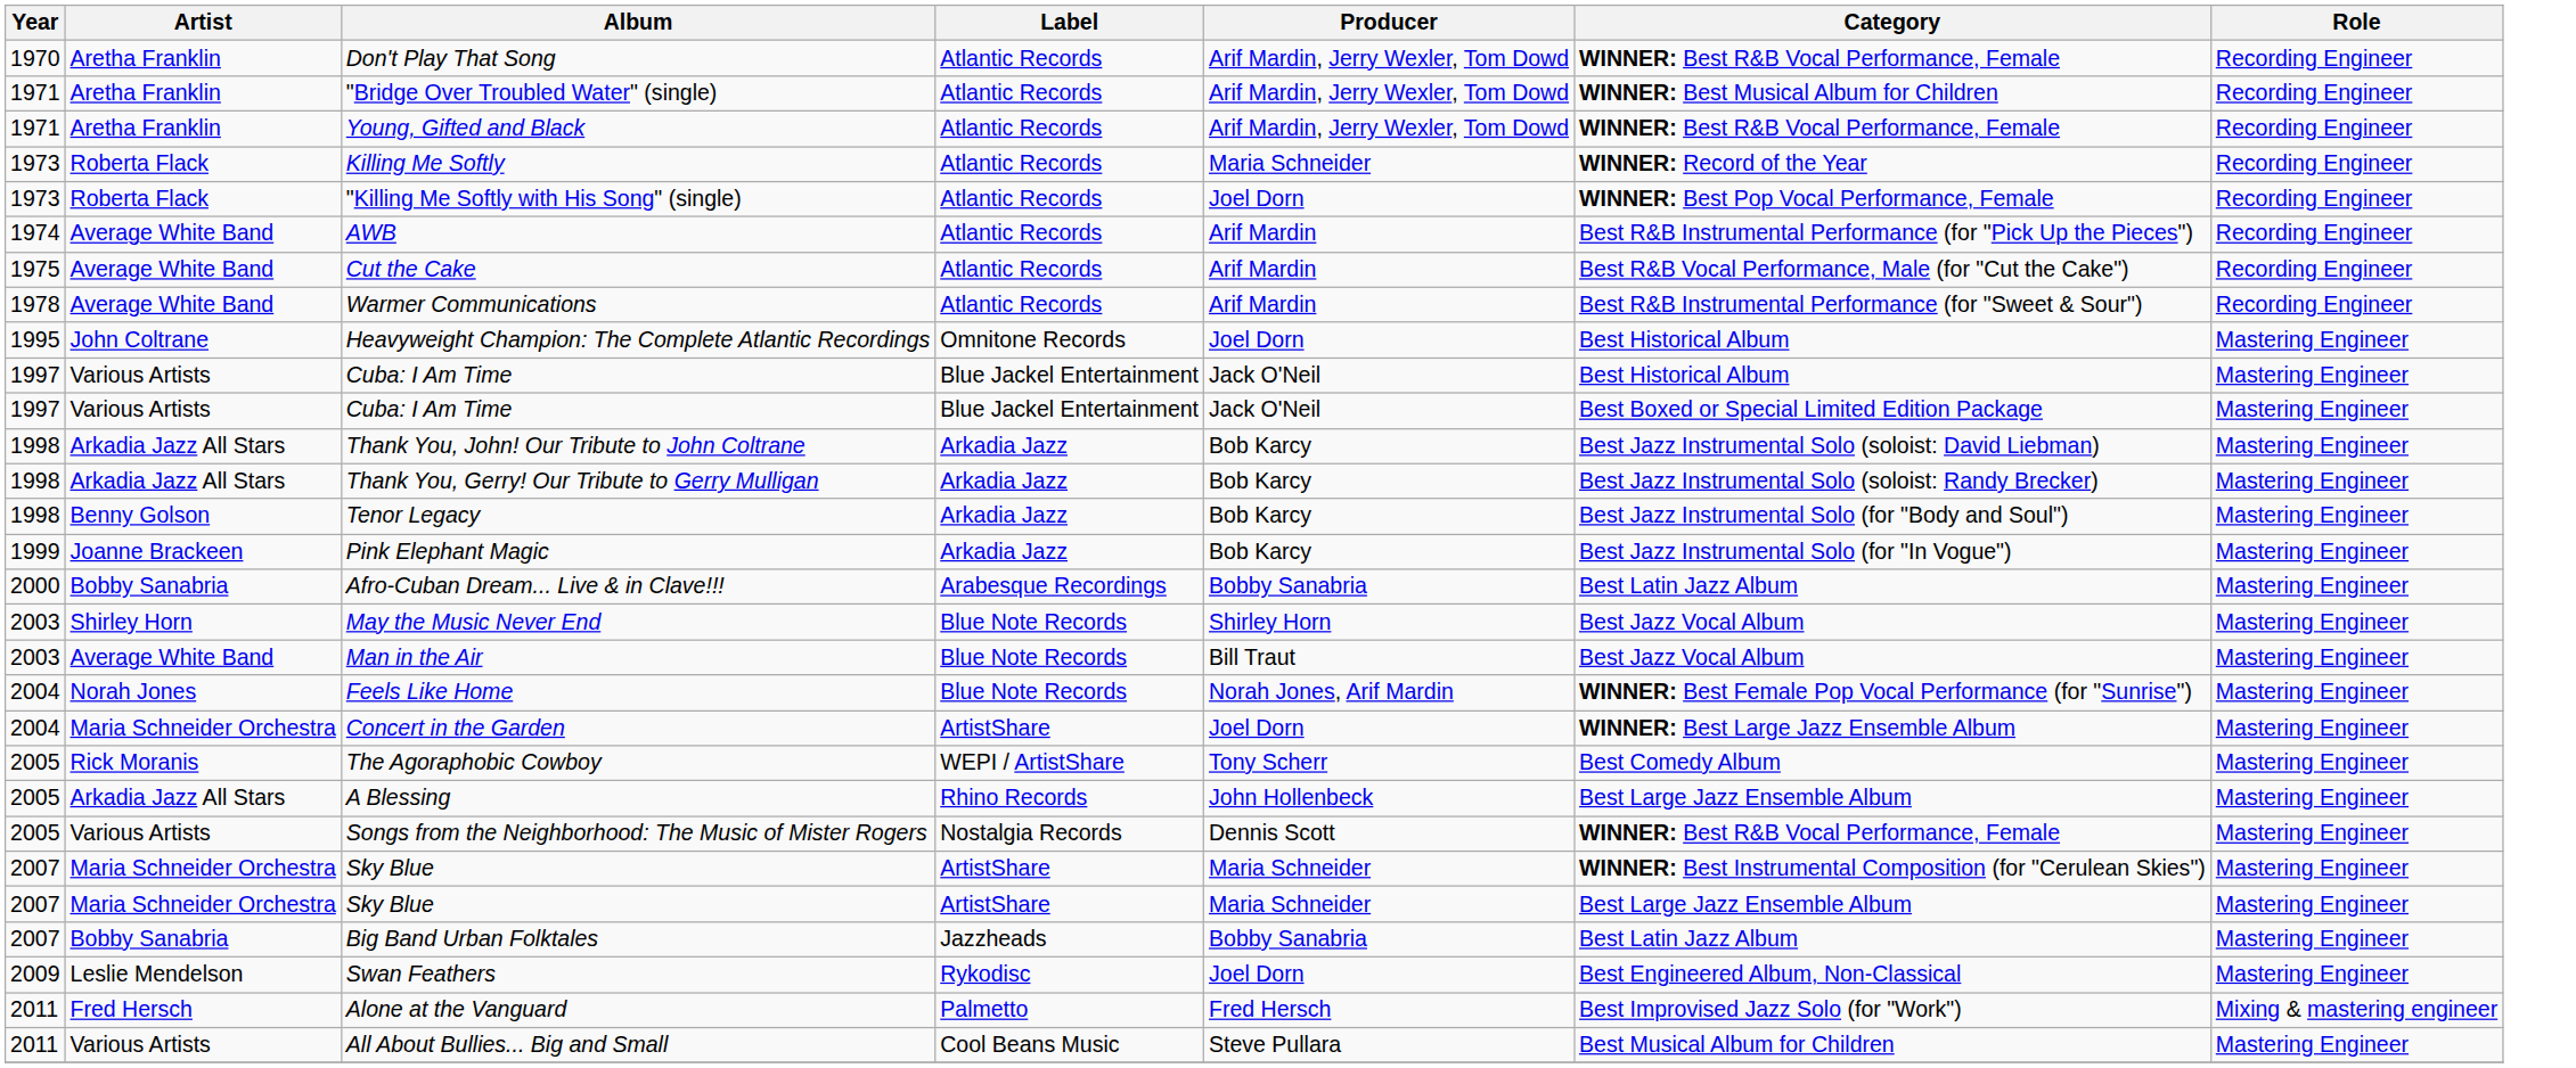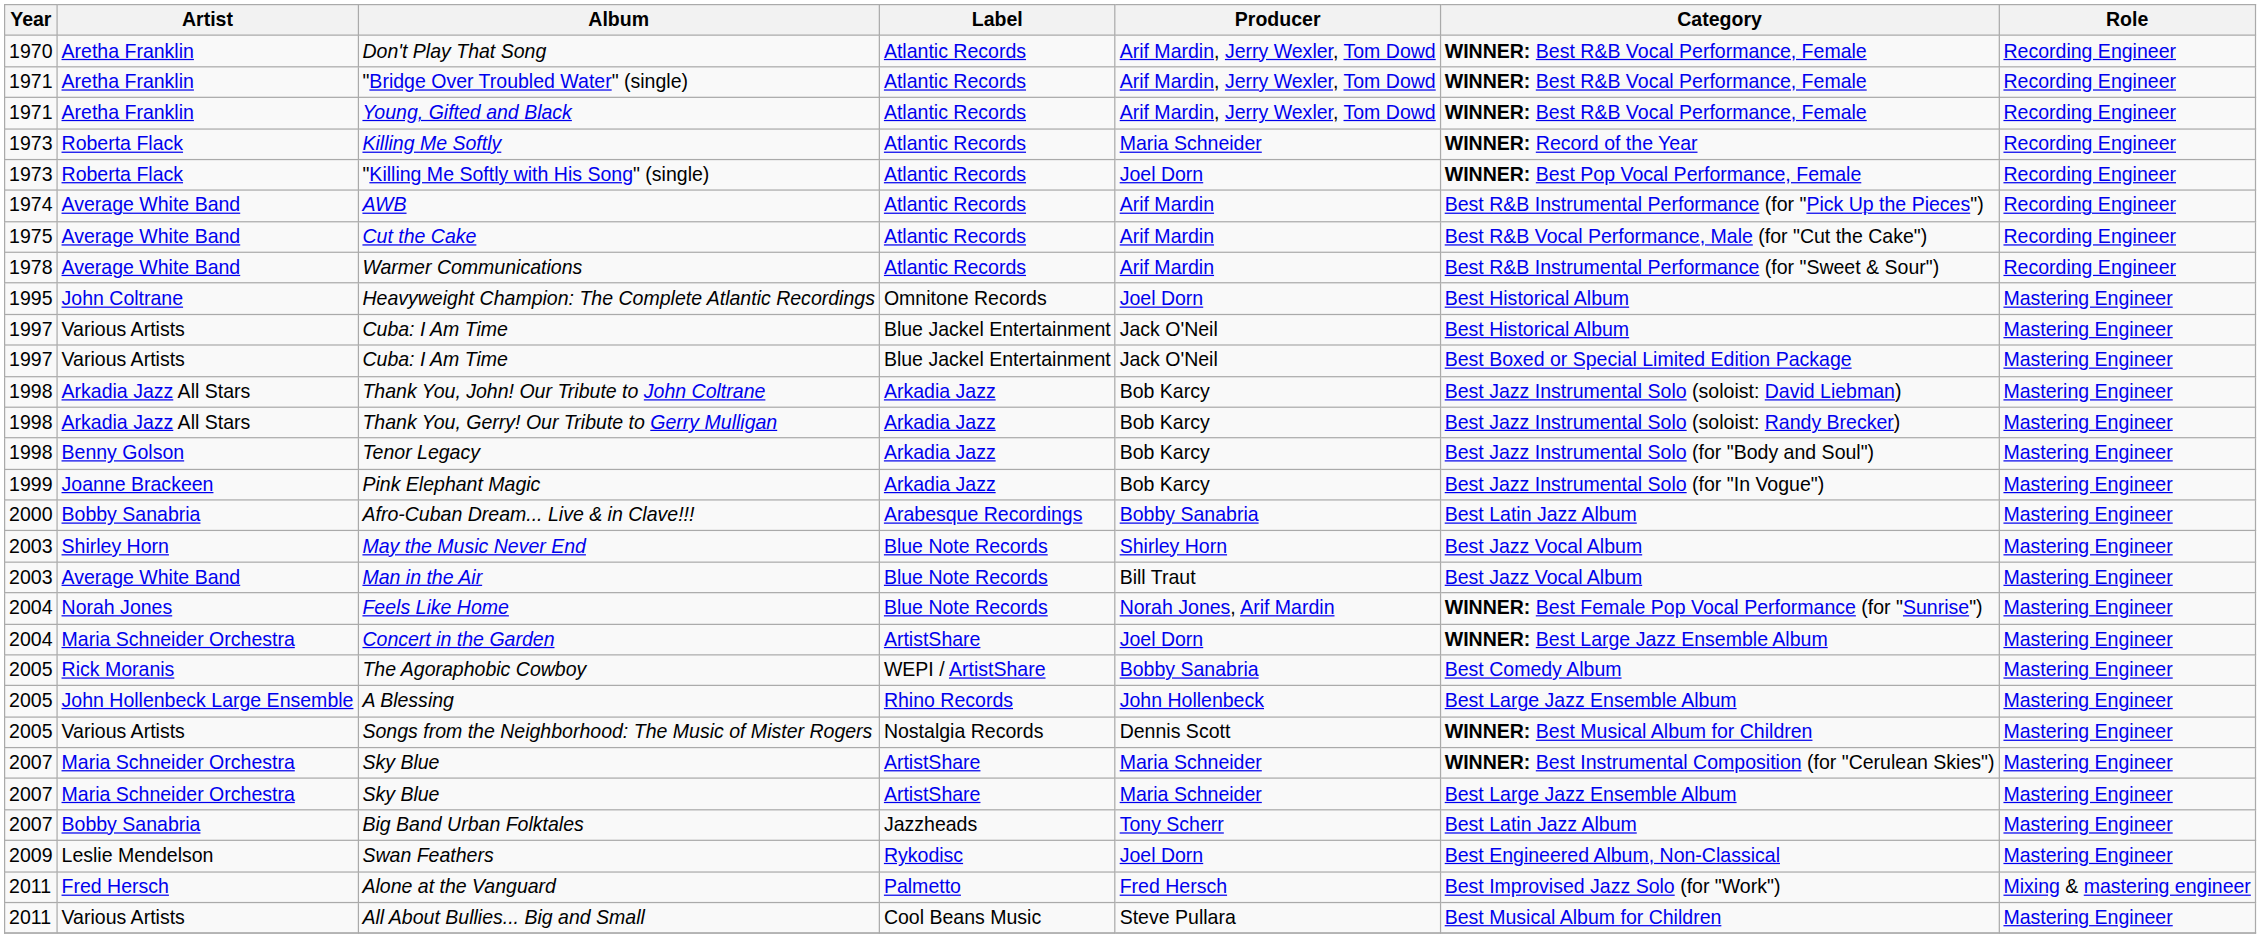 <table class="wikitable">
 <tr>
 <th>Year</th>
 <th>Artist</th>
 <th>Album</th>
 <th>Label</th>
 <th>Producer</th>
 <th>Category</th>
 <th>Role</th>
 </tr>
 <tr>
 <td>1970</td>
 <td><a href='#'>Aretha Franklin</a></td>
 <td><em>Don't Play That Song</em></td>
 <td><a href='#'>Atlantic Records</a></td>
 <td><a href='#'>Arif Mardin</a>, <a href='#'>Jerry Wexler</a>, <a href='#'>Tom Dowd</a></td>
 <td><strong>WINNER:</strong> <a href='#'>Best R&B Vocal Performance, Female</a></td>
 <td><a href='#'>Recording Engineer</a></td>
 </tr>
 <tr>
 <td>1971</td>
 <td><a href='#'>Aretha Franklin</a></td>
 <td>"<a href='#'>Bridge Over Troubled Water</a>" (single)</td>
 <td><a href='#'>Atlantic Records</a></td>
 <td><a href='#'>Arif Mardin</a>, <a href='#'>Jerry Wexler</a>, <a href='#'>Tom Dowd</a></td>
-<td><strong>WINNER:</strong> <a href='#'>Best Musical Album for Children</a></td>
+<td><strong>WINNER:</strong> <a href='#'>Best R&B Vocal Performance, Female</a></td>
 <td><a href='#'>Recording Engineer</a></td>
 </tr>
 <tr>
 <td>1971</td>
 <td><a href='#'>Aretha Franklin</a></td>
 <td><em><a href='#'>Young, Gifted and Black</a></em></td>
 <td><a href='#'>Atlantic Records</a></td>
 <td><a href='#'>Arif Mardin</a>, <a href='#'>Jerry Wexler</a>, <a href='#'>Tom Dowd</a></td>
 <td><strong>WINNER:</strong> <a href='#'>Best R&B Vocal Performance, Female</a></td>
 <td><a href='#'>Recording Engineer</a></td>
 </tr>
 <tr>
 <td>1973</td>
 <td><a href='#'>Roberta Flack</a></td>
 <td><em><a href='#'>Killing Me Softly</a></em></td>
 <td><a href='#'>Atlantic Records</a></td>
 <td><a href='#'>Maria Schneider</a></td>
 <td><strong>WINNER:</strong> <a href='#'>Record of the Year</a></td>
 <td><a href='#'>Recording Engineer</a></td>
 </tr>
 <tr>
 <td>1973</td>
 <td><a href='#'>Roberta Flack</a></td>
 <td>"<a href='#'>Killing Me Softly with His Song</a>" (single)</td>
 <td><a href='#'>Atlantic Records</a></td>
 <td><a href='#'>Joel Dorn</a></td>
 <td><strong>WINNER:</strong> <a href='#'>Best Pop Vocal Performance, Female</a></td>
 <td><a href='#'>Recording Engineer</a></td>
 </tr>
 <tr>
 <td>1974</td>
 <td><a href='#'>Average White Band</a></td>
 <td><em><a href='#'>AWB</a></em></td>
 <td><a href='#'>Atlantic Records</a></td>
 <td><a href='#'>Arif Mardin</a></td>
 <td><a href='#'>Best R&B Instrumental Performance</a> (for "<a href='#'>Pick Up the Pieces</a>")</td>
 <td><a href='#'>Recording Engineer</a></td>
 </tr>
 <tr>
 <td>1975</td>
 <td><a href='#'>Average White Band</a></td>
 <td><em><a href='#'>Cut the Cake</a></em></td>
 <td><a href='#'>Atlantic Records</a></td>
 <td><a href='#'>Arif Mardin</a></td>
 <td><a href='#'>Best R&B Vocal Performance, Male</a> (for "Cut the Cake")</td>
 <td><a href='#'>Recording Engineer</a></td>
 </tr>
 <tr>
 <td>1978</td>
 <td><a href='#'>Average White Band</a></td>
 <td><em>Warmer Communications</em></td>
 <td><a href='#'>Atlantic Records</a></td>
 <td><a href='#'>Arif Mardin</a></td>
 <td><a href='#'>Best R&B Instrumental Performance</a> (for "Sweet & Sour")</td>
 <td><a href='#'>Recording Engineer</a></td>
 </tr>
 <tr>
 <td>1995</td>
 <td><a href='#'>John Coltrane</a></td>
 <td><em>Heavyweight Champion: The Complete Atlantic Recordings</em></td>
 <td>Omnitone Records</td>
 <td><a href='#'>Joel Dorn</a></td>
 <td><a href='#'>Best Historical Album</a></td>
 <td><a href='#'>Mastering Engineer</a></td>
 </tr>
 <tr>
 <td>1997</td>
 <td>Various Artists</td>
 <td><em>Cuba: I Am Time</em></td>
 <td>Blue Jackel Entertainment</td>
 <td>Jack O'Neil</td>
 <td><a href='#'>Best Historical Album</a></td>
 <td><a href='#'>Mastering Engineer</a></td>
 </tr>
 <tr>
 <td>1997</td>
 <td>Various Artists</td>
 <td><em>Cuba: I Am Time</em></td>
 <td>Blue Jackel Entertainment</td>
 <td>Jack O'Neil</td>
 <td><a href='#'>Best Boxed or Special Limited Edition Package</a></td>
 <td><a href='#'>Mastering Engineer</a></td>
 </tr>
 <tr>
 <td>1998</td>
 <td><a href='#'>Arkadia Jazz</a> All Stars</td>
 <td><em>Thank You, John! Our Tribute to <a href='#'>John Coltrane</a></em></td>
 <td><a href='#'>Arkadia Jazz</a></td>
 <td>Bob Karcy</td>
 <td><a href='#'>Best Jazz Instrumental Solo</a> (soloist: <a href='#'>David Liebman</a>)</td>
 <td><a href='#'>Mastering Engineer</a></td>
 </tr>
 <tr>
 <td>1998</td>
 <td><a href='#'>Arkadia Jazz</a> All Stars</td>
 <td><em>Thank You, Gerry! Our Tribute to <a href='#'>Gerry Mulligan</a></em></td>
 <td><a href='#'>Arkadia Jazz</a></td>
 <td>Bob Karcy</td>
 <td><a href='#'>Best Jazz Instrumental Solo</a> (soloist: <a href='#'>Randy Brecker</a>)</td>
 <td><a href='#'>Mastering Engineer</a></td>
 </tr>
 <tr>
 <td>1998</td>
 <td><a href='#'>Benny Golson</a></td>
 <td><em>Tenor Legacy</em></td>
 <td><a href='#'>Arkadia Jazz</a></td>
 <td>Bob Karcy</td>
 <td><a href='#'>Best Jazz Instrumental Solo</a> (for "Body and Soul")</td>
 <td><a href='#'>Mastering Engineer</a></td>
 </tr>
 <tr>
 <td>1999</td>
 <td><a href='#'>Joanne Brackeen</a></td>
 <td><em>Pink Elephant Magic</em></td>
 <td><a href='#'>Arkadia Jazz</a></td>
 <td>Bob Karcy</td>
 <td><a href='#'>Best Jazz Instrumental Solo</a> (for "In Vogue")</td>
 <td><a href='#'>Mastering Engineer</a></td>
 </tr>
 <tr>
 <td>2000</td>
 <td><a href='#'>Bobby Sanabria</a></td>
 <td><em>Afro-Cuban Dream... Live & in Clave!!!</em></td>
 <td><a href='#'>Arabesque Recordings</a></td>
 <td><a href='#'>Bobby Sanabria</a></td>
 <td><a href='#'>Best Latin Jazz Album</a></td>
 <td><a href='#'>Mastering Engineer</a></td>
 </tr>
 <tr>
 <td>2003</td>
 <td><a href='#'>Shirley Horn</a></td>
 <td><em><a href='#'>May the Music Never End</a></em></td>
 <td><a href='#'>Blue Note Records</a></td>
 <td><a href='#'>Shirley Horn</a></td>
 <td><a href='#'>Best Jazz Vocal Album</a></td>
 <td><a href='#'>Mastering Engineer</a></td>
 </tr>
 <tr>
 <td>2003</td>
 <td><a href='#'>Average White Band</a></td>
 <td><em><a href='#'>Man in the Air</a></em></td>
 <td><a href='#'>Blue Note Records</a></td>
 <td>Bill Traut</td>
 <td><a href='#'>Best Jazz Vocal Album</a></td>
 <td><a href='#'>Mastering Engineer</a></td>
 </tr>
 <tr>
 <td>2004</td>
 <td><a href='#'>Norah Jones</a></td>
 <td><em><a href='#'>Feels Like Home</a></em></td>
 <td><a href='#'>Blue Note Records</a></td>
 <td><a href='#'>Norah Jones</a>, <a href='#'>Arif Mardin</a></td>
 <td><strong>WINNER:</strong> <a href='#'>Best Female Pop Vocal Performance</a> (for "<a href='#'>Sunrise</a>")</td>
 <td><a href='#'>Mastering Engineer</a></td>
 </tr>
 <tr>
 <td>2004</td>
 <td><a href='#'>Maria Schneider Orchestra</a></td>
 <td><em><a href='#'>Concert in the Garden</a></em></td>
 <td><a href='#'>ArtistShare</a></td>
 <td><a href='#'>Joel Dorn</a></td>
 <td><strong>WINNER:</strong> <a href='#'>Best Large Jazz Ensemble Album</a></td>
 <td><a href='#'>Mastering Engineer</a></td>
 </tr>
 <tr>
 <td>2005</td>
 <td><a href='#'>Rick Moranis</a></td>
 <td><em>The Agoraphobic Cowboy</em></td>
 <td>WEPI / <a href='#'>ArtistShare</a></td>
-<td><a href='#'>Tony Scherr</a></td>
+<td><a href='#'>Bobby Sanabria</a></td>
 <td><a href='#'>Best Comedy Album</a></td>
 <td><a href='#'>Mastering Engineer</a></td>
 </tr>
 <tr>
 <td>2005</td>
-<td><a href='#'>Arkadia Jazz</a> All Stars</td>
+<td><a href='#'>John Hollenbeck Large Ensemble</a></td>
 <td><em>A Blessing</em></td>
 <td><a href='#'>Rhino Records</a></td>
 <td><a href='#'>John Hollenbeck</a></td>
 <td><a href='#'>Best Large Jazz Ensemble Album</a></td>
 <td><a href='#'>Mastering Engineer</a></td>
 </tr>
 <tr>
 <td>2005</td>
 <td>Various Artists</td>
 <td><em>Songs from the Neighborhood: The Music of Mister Rogers</em></td>
 <td>Nostalgia Records</td>
 <td>Dennis Scott</td>
-<td><strong>WINNER:</strong> <a href='#'>Best R&B Vocal Performance, Female</a></td>
+<td><strong>WINNER:</strong> <a href='#'>Best Musical Album for Children</a></td>
 <td><a href='#'>Mastering Engineer</a></td>
 </tr>
 <tr>
 <td>2007</td>
 <td><a href='#'>Maria Schneider Orchestra</a></td>
 <td><em>Sky Blue</em></td>
 <td><a href='#'>ArtistShare</a></td>
 <td><a href='#'>Maria Schneider</a></td>
 <td><strong>WINNER:</strong> <a href='#'>Best Instrumental Composition</a> (for "Cerulean Skies")</td>
 <td><a href='#'>Mastering Engineer</a></td>
 </tr>
 <tr>
 <td>2007</td>
 <td><a href='#'>Maria Schneider Orchestra</a></td>
 <td><em>Sky Blue</em></td>
 <td><a href='#'>ArtistShare</a></td>
 <td><a href='#'>Maria Schneider</a></td>
 <td><a href='#'>Best Large Jazz Ensemble Album</a></td>
 <td><a href='#'>Mastering Engineer</a></td>
 </tr>
 <tr>
 <td>2007</td>
 <td><a href='#'>Bobby Sanabria</a></td>
 <td><em>Big Band Urban Folktales</em></td>
 <td>Jazzheads</td>
-<td><a href='#'>Bobby Sanabria</a></td>
+<td><a href='#'>Tony Scherr</a></td>
 <td><a href='#'>Best Latin Jazz Album</a></td>
 <td><a href='#'>Mastering Engineer</a></td>
 </tr>
 <tr>
 <td>2009</td>
 <td>Leslie Mendelson</td>
 <td><em>Swan Feathers</em></td>
 <td><a href='#'>Rykodisc</a></td>
 <td><a href='#'>Joel Dorn</a></td>
 <td><a href='#'>Best Engineered Album, Non-Classical</a></td>
 <td><a href='#'>Mastering Engineer</a></td>
 </tr>
 <tr>
 <td>2011</td>
 <td><a href='#'>Fred Hersch</a></td>
 <td><em>Alone at the Vanguard</em></td>
 <td><a href='#'>Palmetto</a></td>
 <td><a href='#'>Fred Hersch</a></td>
 <td><a href='#'>Best Improvised Jazz Solo</a> (for "Work")</td>
 <td><a href='#'>Mixing</a> & <a href='#'>mastering engineer</a></td>
 </tr>
 <tr>
 <td>2011</td>
 <td>Various Artists</td>
 <td><em>All About Bullies... Big and Small</em></td>
 <td>Cool Beans Music</td>
 <td>Steve Pullara</td>
 <td><a href='#'>Best Musical Album for Children</a></td>
 <td><a href='#'>Mastering Engineer</a></td>
 </tr>
 <tr>
 </tr>
 </table>
